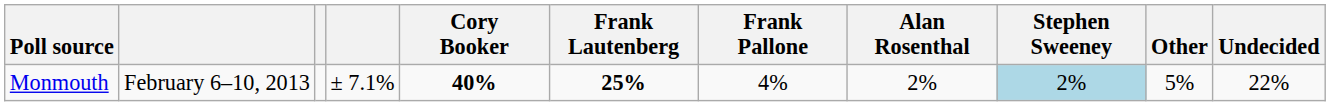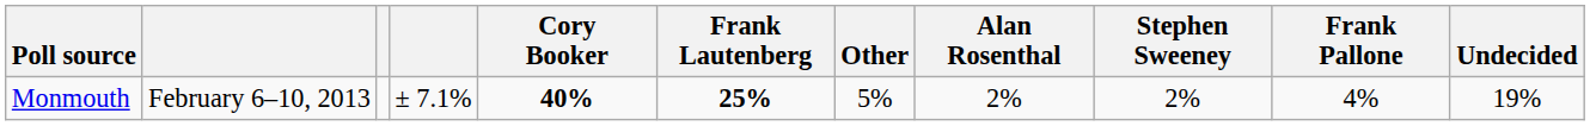 <table class="wikitable" style="text-align:center">
 <tr valign= bottom>
 <th>Poll source</th>
 <th></th>
 <th></th>
 <th></th>
 <th style="width:100px;">Cory<br>Booker</th>
 <th style="width:100px;">Frank<br>Lautenberg</th>
-<th style="width:100px;">Frank<br>Pallone</th>
+<th>Other</th>
 <th style="width:100px;">Alan<br>Rosenthal</th>
 <th style="width:100px;">Stephen<br>Sweeney</th>
-<th>Other</th>
+<th style="width:100px;">Frank<br>Pallone</th>
 <th>Undecided</th>
 </tr>
 <tr>
 <td align=left><a href='#'>Monmouth</a></td>
 <td>February 6–10, 2013</td>
 <td></td>
 <td>± 7.1%</td>
 <td><strong>40%</strong></td>
 <td><strong>25%</strong></td>
+<td>5%</td>
+<td>2%</td>
+<td>2%</td>
 <td>4%</td>
-<td>2%</td>
-<td style="background: lightblue;">2%</td>
-<td>5%</td>
-<td>22%</td>
+<td>19%</td>
 </tr>
 </table>
